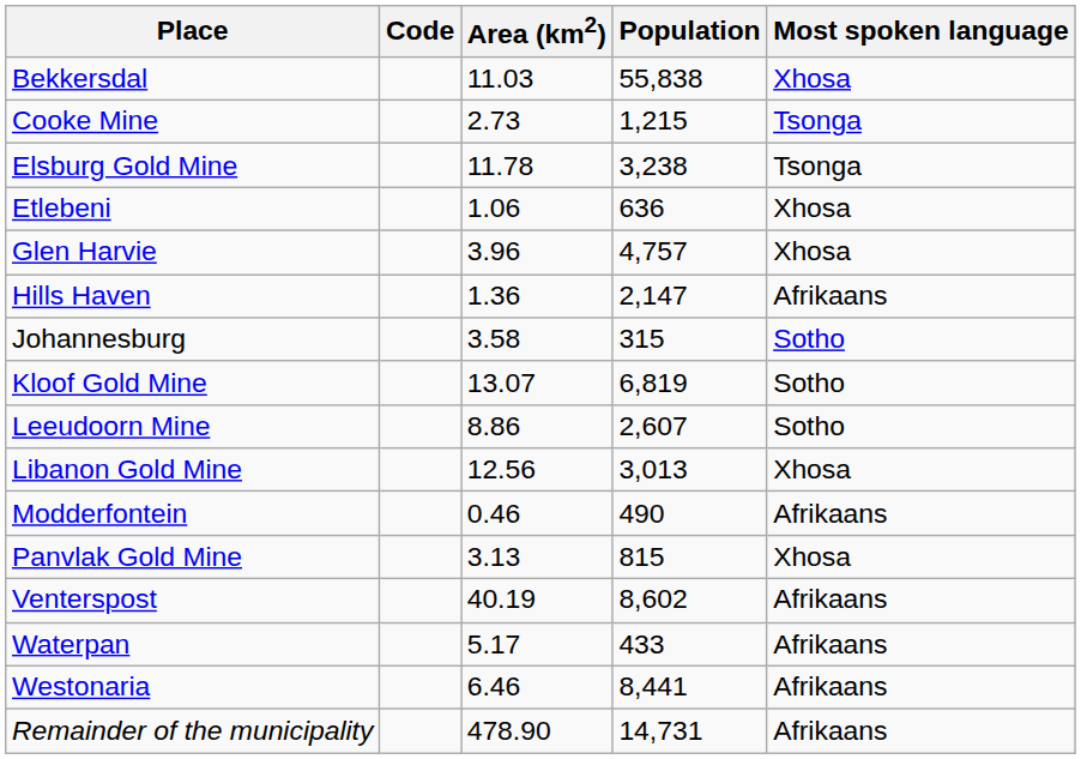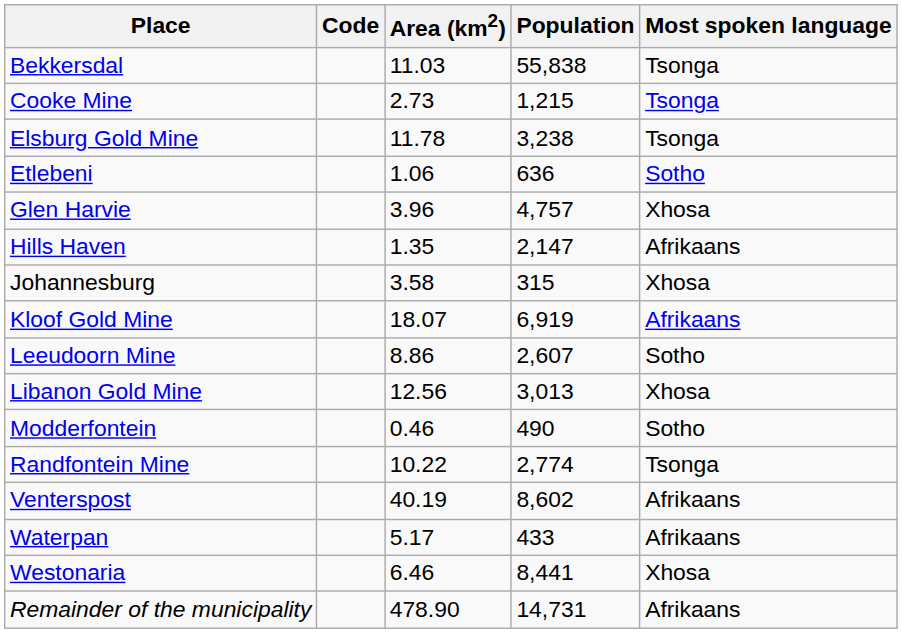 <table class="wikitable sortable">
 <tr>
 <th>Place</th>
 <th>Code</th>
 <th>Area (km<sup>2</sup>)</th>
 <th>Population</th>
 <th>Most spoken language</th>
 </tr>
 <tr>
 <td><a href='#'>Bekkersdal</a></td>
 <td></td>
 <td>11.03</td>
 <td>55,838</td>
-<td><a href='#'>Xhosa</a></td>
+<td>Tsonga</td>
 </tr>
 <tr>
 <td><a href='#'>Cooke Mine</a></td>
 <td></td>
 <td>2.73</td>
 <td>1,215</td>
 <td><a href='#'>Tsonga</a></td>
 </tr>
 <tr>
 <td><a href='#'>Elsburg Gold Mine</a></td>
 <td></td>
 <td>11.78</td>
 <td>3,238</td>
 <td>Tsonga</td>
 </tr>
 <tr>
 <td><a href='#'>Etlebeni</a></td>
 <td></td>
 <td>1.06</td>
 <td>636</td>
-<td>Xhosa</td>
+<td><a href='#'>Sotho</a></td>
 </tr>
 <tr>
 <td><a href='#'>Glen Harvie</a></td>
 <td></td>
 <td>3.96</td>
 <td>4,757</td>
 <td>Xhosa</td>
 </tr>
 <tr>
 <td><a href='#'>Hills Haven</a></td>
 <td></td>
-<td>1.36</td>
+<td>1.35</td>
 <td>2,147</td>
 <td>Afrikaans</td>
 </tr>
 <tr>
 <td>Johannesburg</td>
 <td></td>
 <td>3.58</td>
 <td>315</td>
-<td><a href='#'>Sotho</a></td>
+<td>Xhosa</td>
 </tr>
 <tr>
 <td><a href='#'>Kloof Gold Mine</a></td>
 <td></td>
-<td>13.07</td>
-<td>6,819</td>
-<td>Sotho</td>
+<td>18.07</td>
+<td>6,919</td>
+<td><a href='#'>Afrikaans</a></td>
 </tr>
 <tr>
 <td><a href='#'>Leeudoorn Mine</a></td>
 <td></td>
 <td>8.86</td>
 <td>2,607</td>
 <td>Sotho</td>
 </tr>
 <tr>
 <td><a href='#'>Libanon Gold Mine</a></td>
 <td></td>
 <td>12.56</td>
 <td>3,013</td>
 <td>Xhosa</td>
 </tr>
 <tr>
 <td><a href='#'>Modderfontein</a></td>
 <td></td>
 <td>0.46</td>
 <td>490</td>
-<td>Afrikaans</td>
+<td>Sotho</td>
 </tr>
 <tr>
-<td><a href='#'>Panvlak Gold Mine</a></td>
+<td><a href='#'>Randfontein Mine</a></td>
 <td></td>
-<td>3.13</td>
-<td>815</td>
-<td>Xhosa</td>
+<td>10.22</td>
+<td>2,774</td>
+<td>Tsonga</td>
 </tr>
 <tr>
 <td><a href='#'>Venterspost</a></td>
 <td></td>
 <td>40.19</td>
 <td>8,602</td>
 <td>Afrikaans</td>
 </tr>
 <tr>
 <td><a href='#'>Waterpan</a></td>
 <td></td>
 <td>5.17</td>
 <td>433</td>
 <td>Afrikaans</td>
 </tr>
 <tr>
 <td><a href='#'>Westonaria</a></td>
 <td></td>
 <td>6.46</td>
 <td>8,441</td>
-<td>Afrikaans</td>
+<td>Xhosa</td>
 </tr>
 <tr>
 <td><em>Remainder of the municipality</em></td>
 <td></td>
 <td>478.90</td>
 <td>14,731</td>
 <td>Afrikaans</td>
 </tr>
 </table>
